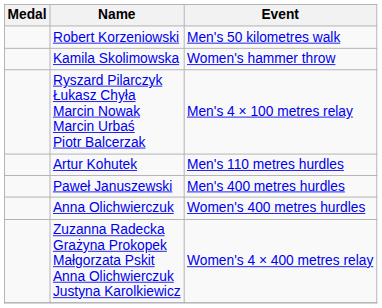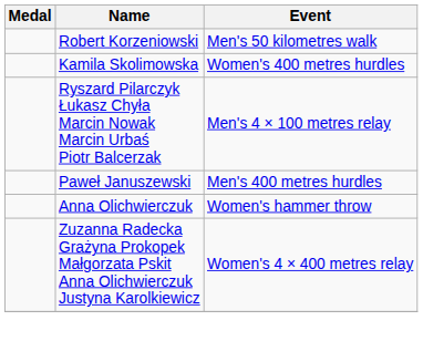 <table class="wikitable sortable" style="font-size:100%">
 <tr>
 <th>Medal</th>
 <th>Name</th>
 <th>Event</th>
 </tr>
 <tr>
 <td></td>
 <td><a href='#'>Robert Korzeniowski</a></td>
 <td><a href='#'>Men's 50 kilometres walk</a></td>
 </tr>
 <tr>
 <td></td>
 <td><a href='#'>Kamila Skolimowska</a></td>
-<td><a href='#'>Women's hammer throw</a></td>
+<td><a href='#'>Women's 400 metres hurdles</a></td>
 </tr>
 <tr>
 <td></td>
 <td><a href='#'>Ryszard Pilarczyk</a><br><a href='#'>Łukasz Chyła</a><br><a href='#'>Marcin Nowak</a><br><a href='#'>Marcin Urbaś</a><br><a href='#'>Piotr Balcerzak</a></td>
 <td><a href='#'>Men's 4 × 100 metres relay</a></td>
-</tr>
-<tr>
-<td></td>
-<td><a href='#'>Artur Kohutek</a></td>
-<td><a href='#'>Men's 110 metres hurdles</a></td>
 </tr>
 <tr>
 <td></td>
 <td><a href='#'>Paweł Januszewski</a></td>
 <td><a href='#'>Men's 400 metres hurdles</a></td>
 </tr>
 <tr>
 <td></td>
 <td><a href='#'>Anna Olichwierczuk</a></td>
-<td><a href='#'>Women's 400 metres hurdles</a></td>
+<td><a href='#'>Women's hammer throw</a></td>
 </tr>
 <tr>
 <td></td>
 <td><a href='#'>Zuzanna Radecka</a><br><a href='#'>Grażyna Prokopek</a><br><a href='#'>Małgorzata Pskit</a><br><a href='#'>Anna Olichwierczuk</a><br><a href='#'>Justyna Karolkiewicz</a></td>
 <td><a href='#'>Women's 4 × 400 metres relay</a></td>
 </tr>
 <tr>
 </tr>
 </table>
